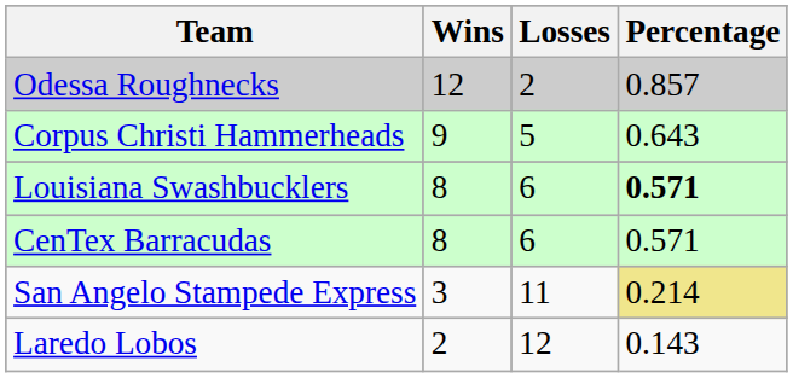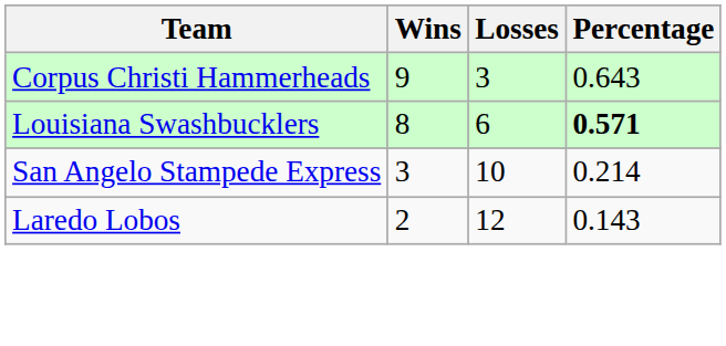 <table class="wikitable">
 <tr>
 <th>Team</th>
 <th>Wins</th>
 <th>Losses</th>
 <th>Percentage</th>
 </tr>
-<tr bgcolor=#cccccc>
-<td><a href='#'>Odessa Roughnecks</a></td>
-<td>12</td>
-<td>2</td>
-<td>0.857</td>
-</tr>
 <tr bgcolor=#ccffcc>
 <td><a href='#'>Corpus Christi Hammerheads</a></td>
 <td>9</td>
-<td>5</td>
+<td>3</td>
 <td>0.643</td>
 </tr>
 <tr bgcolor=#ccffcc>
 <td><a href='#'>Louisiana Swashbucklers</a></td>
 <td>8</td>
 <td>6</td>
 <td><strong>0.571</strong></td>
 </tr>
-<tr bgcolor=#ccffcc>
-<td> <a href='#'>CenTex Barracudas</a></td>
-<td>8</td>
-<td>6</td>
-<td>0.571</td>
-</tr>
 <tr>
 <td><a href='#'>San Angelo Stampede Express</a></td>
 <td>3</td>
-<td>11</td>
-<td style="background: khaki;">0.214</td>
+<td>10</td>
+<td>0.214</td>
 </tr>
 <tr>
 <td> <a href='#'>Laredo Lobos</a></td>
 <td>2</td>
 <td>12</td>
 <td>0.143</td>
 </tr>
 </table>
